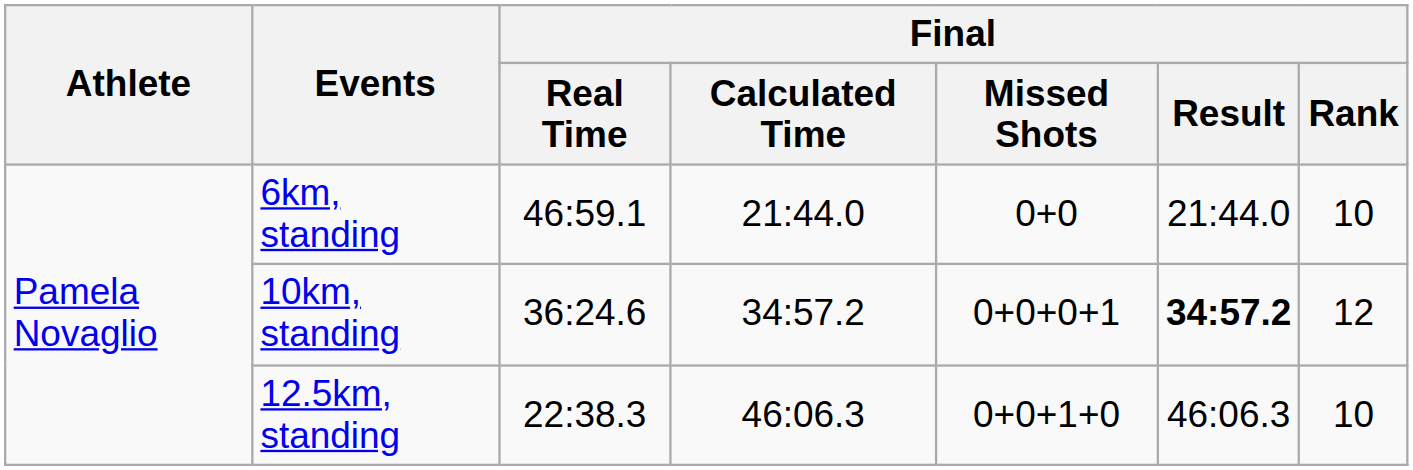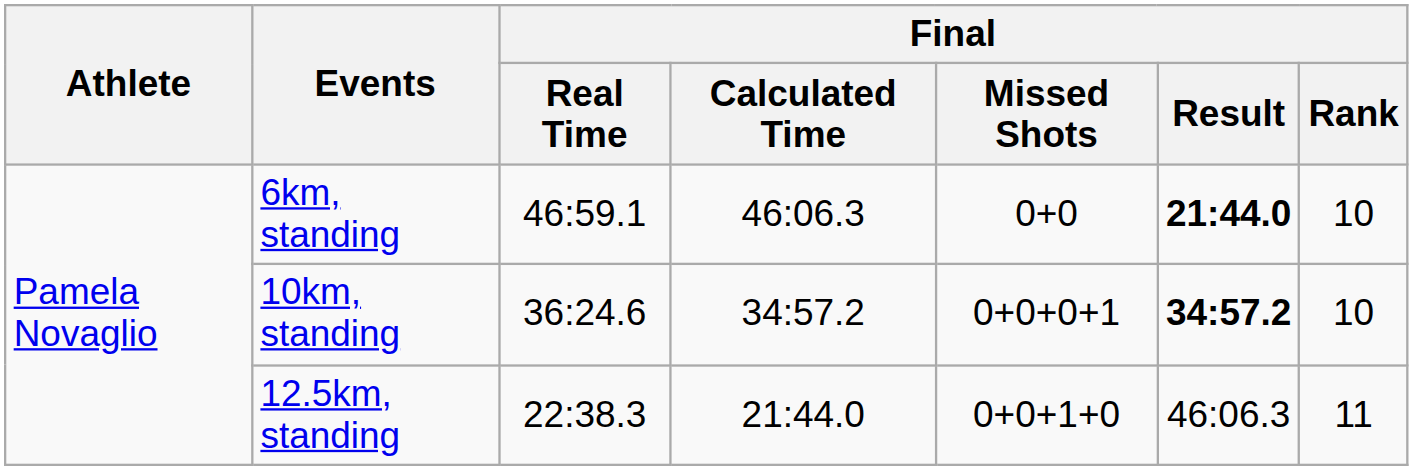 <table class="wikitable" style="font-size:100%">
 <tr>
 <th rowspan="2">Athlete</th>
 <th rowspan="2">Events</th>
 <th colspan="5">Final</th>
 </tr>
 <tr>
 <th>Real Time</th>
 <th>Calculated Time</th>
 <th>Missed Shots</th>
 <th>Result</th>
 <th>Rank</th>
 </tr>
 <tr>
 <td rowspan=3><a href='#'>Pamela Novaglio</a></td>
 <td><a href='#'>6km, standing</a></td>
 <td align="center">46:59.1</td>
-<td align="center">21:44.0</td>
+<td align="center">46:06.3</td>
 <td align="center">0+0</td>
-<td align="center">21:44.0</td>
+<td align="center"><strong>21:44.0</strong></td>
 <td align="center">10</td>
 </tr>
 <tr>
 <td><a href='#'>10km, standing</a></td>
 <td align="center">36:24.6</td>
 <td align="center">34:57.2</td>
 <td align="center">0+0+0+1</td>
 <td align="center"><strong>34:57.2</strong></td>
-<td align="center">12</td>
+<td align="center">10</td>
 </tr>
 <tr>
 <td><a href='#'>12.5km, standing</a></td>
 <td align="center">22:38.3</td>
-<td align="center">46:06.3</td>
+<td align="center">21:44.0</td>
 <td align="center">0+0+1+0</td>
 <td align="center">46:06.3</td>
-<td align="center">10</td>
+<td align="center">11</td>
 </tr>
 </table>
